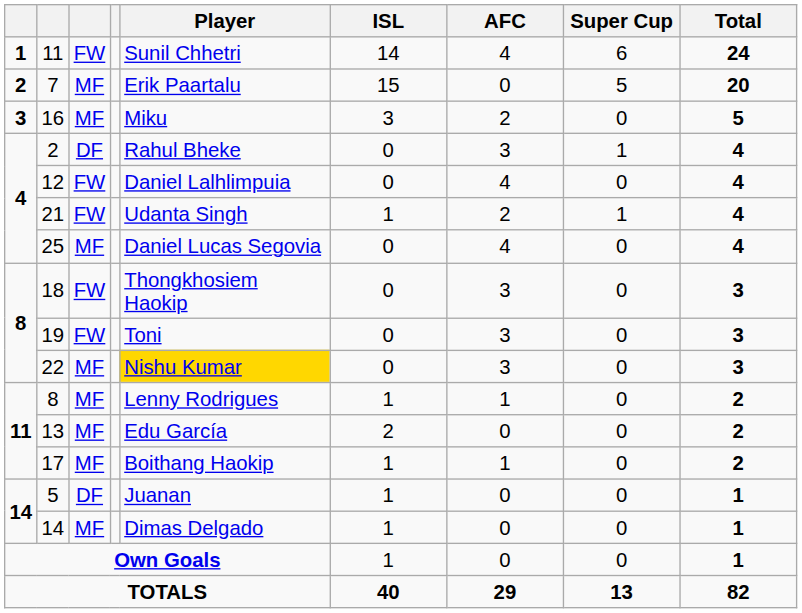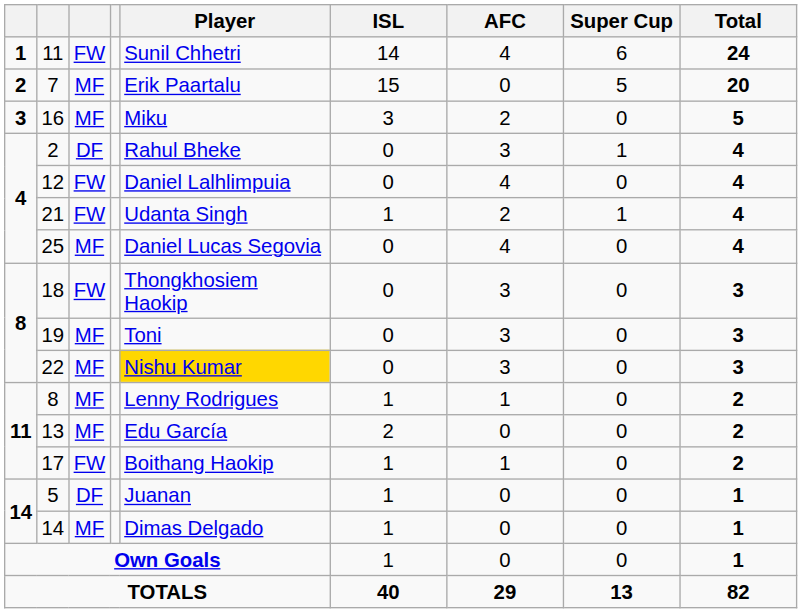 <table class="wikitable" style="font-size: 95%; text-align: center;">
 <tr>
 <th rowspan="1" !width=15></th>
 <th rowspan="1" !width=15></th>
 <th rowspan="1" !width=15></th>
 <th rowspan="1" !width=15></th>
 <th width=150>Player</th>
 <th width=80>ISL</th>
 <th width=80>AFC</th>
 <th width=80>Super Cup</th>
 <th width=80>Total</th>
 </tr>
 <tr>
 <td rowspan=1><strong>1</strong></td>
 <td>11</td>
 <td><a href='#'>FW</a></td>
 <td></td>
 <td align=left><a href='#'>Sunil Chhetri</a></td>
 <td>14</td>
 <td>4</td>
 <td>6</td>
 <td><strong>24</strong></td>
 </tr>
 <tr>
 <td rowspan=1><strong>2</strong></td>
 <td>7</td>
 <td><a href='#'>MF</a></td>
 <td></td>
 <td align=left><a href='#'>Erik Paartalu</a></td>
 <td>15</td>
 <td>0</td>
 <td>5</td>
 <td><strong>20</strong></td>
 </tr>
 <tr>
 <td rowspan=1><strong>3</strong></td>
 <td>16</td>
 <td><a href='#'>MF</a></td>
 <td></td>
 <td align=left><a href='#'>Miku</a></td>
 <td>3</td>
 <td>2</td>
 <td>0</td>
 <td><strong>5</strong></td>
 </tr>
 <tr>
 <td rowspan=4><strong>4</strong></td>
 <td>2</td>
 <td><a href='#'>DF</a></td>
 <td></td>
 <td align=left><a href='#'>Rahul Bheke</a></td>
 <td>0</td>
 <td>3</td>
 <td>1</td>
 <td><strong>4</strong></td>
 </tr>
 <tr>
 <td>12</td>
 <td><a href='#'>FW</a></td>
 <td></td>
 <td align=left><a href='#'>Daniel Lalhlimpuia</a></td>
 <td>0</td>
 <td>4</td>
 <td>0</td>
 <td><strong>4</strong></td>
 </tr>
 <tr>
 <td>21</td>
 <td><a href='#'>FW</a></td>
 <td></td>
 <td align=left><a href='#'>Udanta Singh</a></td>
 <td>1</td>
 <td>2</td>
 <td>1</td>
 <td><strong>4</strong></td>
 </tr>
 <tr>
 <td>25</td>
 <td><a href='#'>MF</a></td>
 <td></td>
 <td align=left><a href='#'>Daniel Lucas Segovia</a></td>
 <td>0</td>
 <td>4</td>
 <td>0</td>
 <td><strong>4</strong></td>
 </tr>
 <tr>
 <td rowspan=3><strong>8</strong></td>
 <td>18</td>
 <td><a href='#'>FW</a></td>
 <td></td>
 <td align=left><a href='#'>Thongkhosiem Haokip</a></td>
 <td>0</td>
 <td>3</td>
 <td>0</td>
 <td><strong>3</strong></td>
 </tr>
 <tr>
 <td>19</td>
-<td><a href='#'>FW</a></td>
+<td><a href='#'>MF</a></td>
 <td></td>
 <td align=left><a href='#'>Toni</a></td>
 <td>0</td>
 <td>3</td>
 <td>0</td>
 <td><strong>3</strong></td>
 </tr>
 <tr>
 <td>22</td>
 <td><a href='#'>MF</a></td>
 <td></td>
 <td align=left style="background: gold;"><a href='#'>Nishu Kumar</a></td>
 <td>0</td>
 <td>3</td>
 <td>0</td>
 <td><strong>3</strong></td>
 </tr>
 <tr>
 <td rowspan=3><strong>11</strong></td>
 <td>8</td>
 <td><a href='#'>MF</a></td>
 <td></td>
 <td align=left><a href='#'>Lenny Rodrigues</a></td>
 <td>1</td>
 <td>1</td>
 <td>0</td>
 <td><strong>2</strong></td>
 </tr>
 <tr>
 <td>13</td>
 <td><a href='#'>MF</a></td>
 <td></td>
 <td align=left><a href='#'>Edu García</a></td>
 <td>2</td>
 <td>0</td>
 <td>0</td>
 <td><strong>2</strong></td>
 </tr>
 <tr>
 <td>17</td>
-<td><a href='#'>MF</a></td>
+<td><a href='#'>FW</a></td>
 <td></td>
 <td align=left><a href='#'>Boithang Haokip</a></td>
 <td>1</td>
 <td>1</td>
 <td>0</td>
 <td><strong>2</strong></td>
 </tr>
 <tr>
 <td rowspan=2><strong>14</strong></td>
 <td>5</td>
 <td><a href='#'>DF</a></td>
 <td></td>
 <td align=left><a href='#'>Juanan</a></td>
 <td>1</td>
 <td>0</td>
 <td>0</td>
 <td><strong>1</strong></td>
 </tr>
 <tr>
 <td>14</td>
 <td><a href='#'>MF</a></td>
 <td></td>
 <td align=left><a href='#'>Dimas Delgado</a></td>
 <td>1</td>
 <td>0</td>
 <td>0</td>
 <td><strong>1</strong></td>
 </tr>
 <tr>
 <td colspan="5"><strong><a href='#'>Own Goals</a></strong></td>
 <td>1</td>
 <td>0</td>
 <td>0</td>
 <td><strong>1</strong></td>
 </tr>
 <tr>
 <td colspan="5"><strong>TOTALS</strong></td>
 <td><strong>40</strong></td>
 <td><strong>29</strong></td>
 <td><strong>13</strong></td>
 <td><strong>82</strong></td>
 </tr>
 </table>
